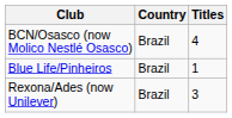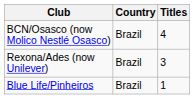 <table class="wikitable">
 <tr>
 <th>Club</th>
 <th>Country</th>
 <th>Titles</th>
 </tr>
 <tr>
 <td>BCN/Osasco (now<br><a href='#'>Molico Nestlé Osasco</a>)</td>
 <td> Brazil</td>
 <td>4</td>
 </tr>
 <tr>
+<td>Rexona/Ades (now<br><a href='#'>Unilever</a>)</td>
+<td> Brazil</td>
+<td>3</td>
+</tr>
+<tr>
 <td><a href='#'>Blue Life/Pinheiros</a></td>
 <td> Brazil</td>
 <td>1</td>
 </tr>
-<tr>
-<td>Rexona/Ades (now<br><a href='#'>Unilever</a>)</td>
-<td> Brazil</td>
-<td>3</td>
-</tr>
 </table>
